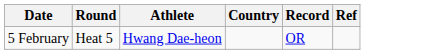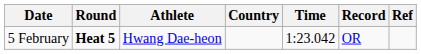 <table class="wikitable">
 <tr>
 <th>Date</th>
 <th>Round</th>
 <th>Athlete</th>
 <th>Country</th>
+<th>Time</th>
 <th>Record</th>
 <th>Ref</th>
 </tr>
 <tr>
 <td>5 February</td>
-<td>Heat 5</td>
+<td><strong>Heat 5</strong></td>
 <td><a href='#'>Hwang Dae-heon</a></td>
 <td></td>
+<td>1:23.042</td>
 <td><a href='#'>OR</a></td>
 <td align=center></td>
 </tr>
 </table>
